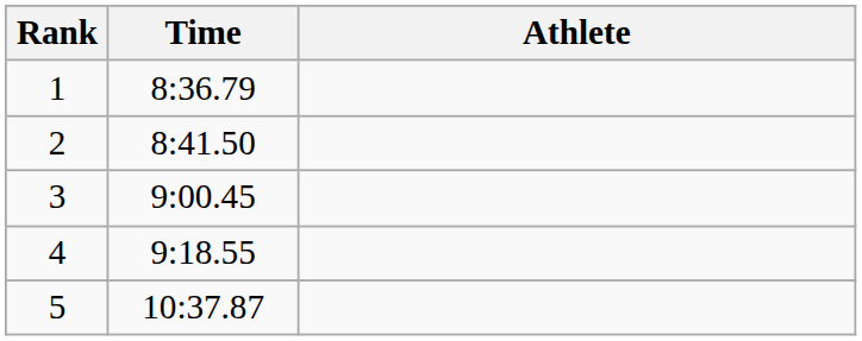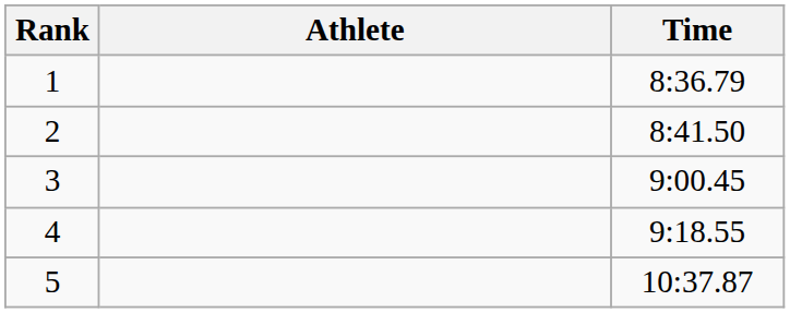 <table class=wikitable style="text-align:center">
 <tr>
 <th width=40>Rank</th>
+<th width=250>Athlete</th>
 <th width=80>Time</th>
-<th width=250>Athlete</th>
 </tr>
 <tr>
 <td>1</td>
+<td align=left></td>
 <td>8:36.79</td>
-<td align=left></td>
 </tr>
 <tr>
 <td>2</td>
+<td align=left></td>
 <td>8:41.50</td>
-<td align=left></td>
 </tr>
 <tr>
 <td>3</td>
+<td align=left></td>
 <td>9:00.45</td>
-<td align=left></td>
 </tr>
 <tr>
 <td>4</td>
+<td align=left></td>
 <td>9:18.55</td>
-<td align=left></td>
 </tr>
 <tr>
 <td>5</td>
+<td align=left></td>
 <td>10:37.87</td>
-<td align=left></td>
 </tr>
 </table>
